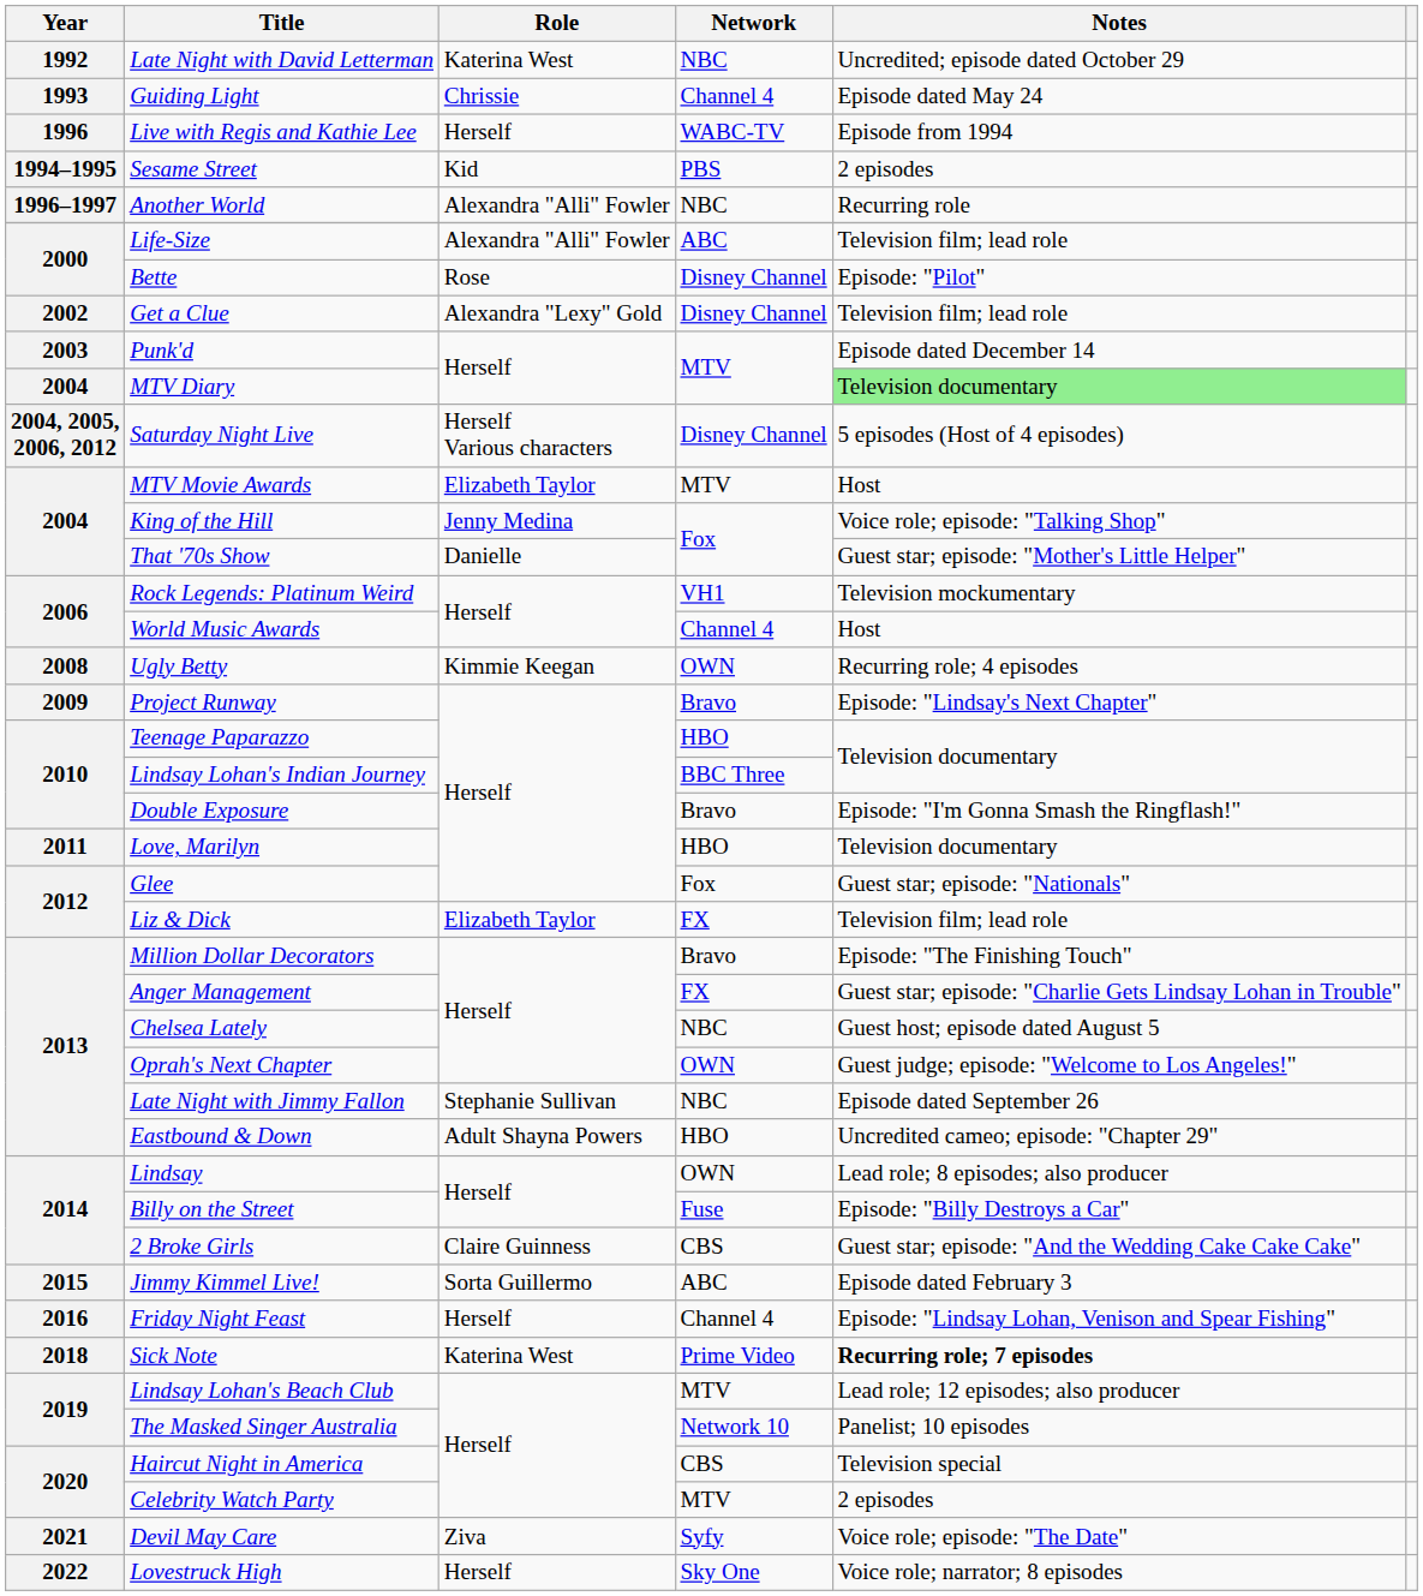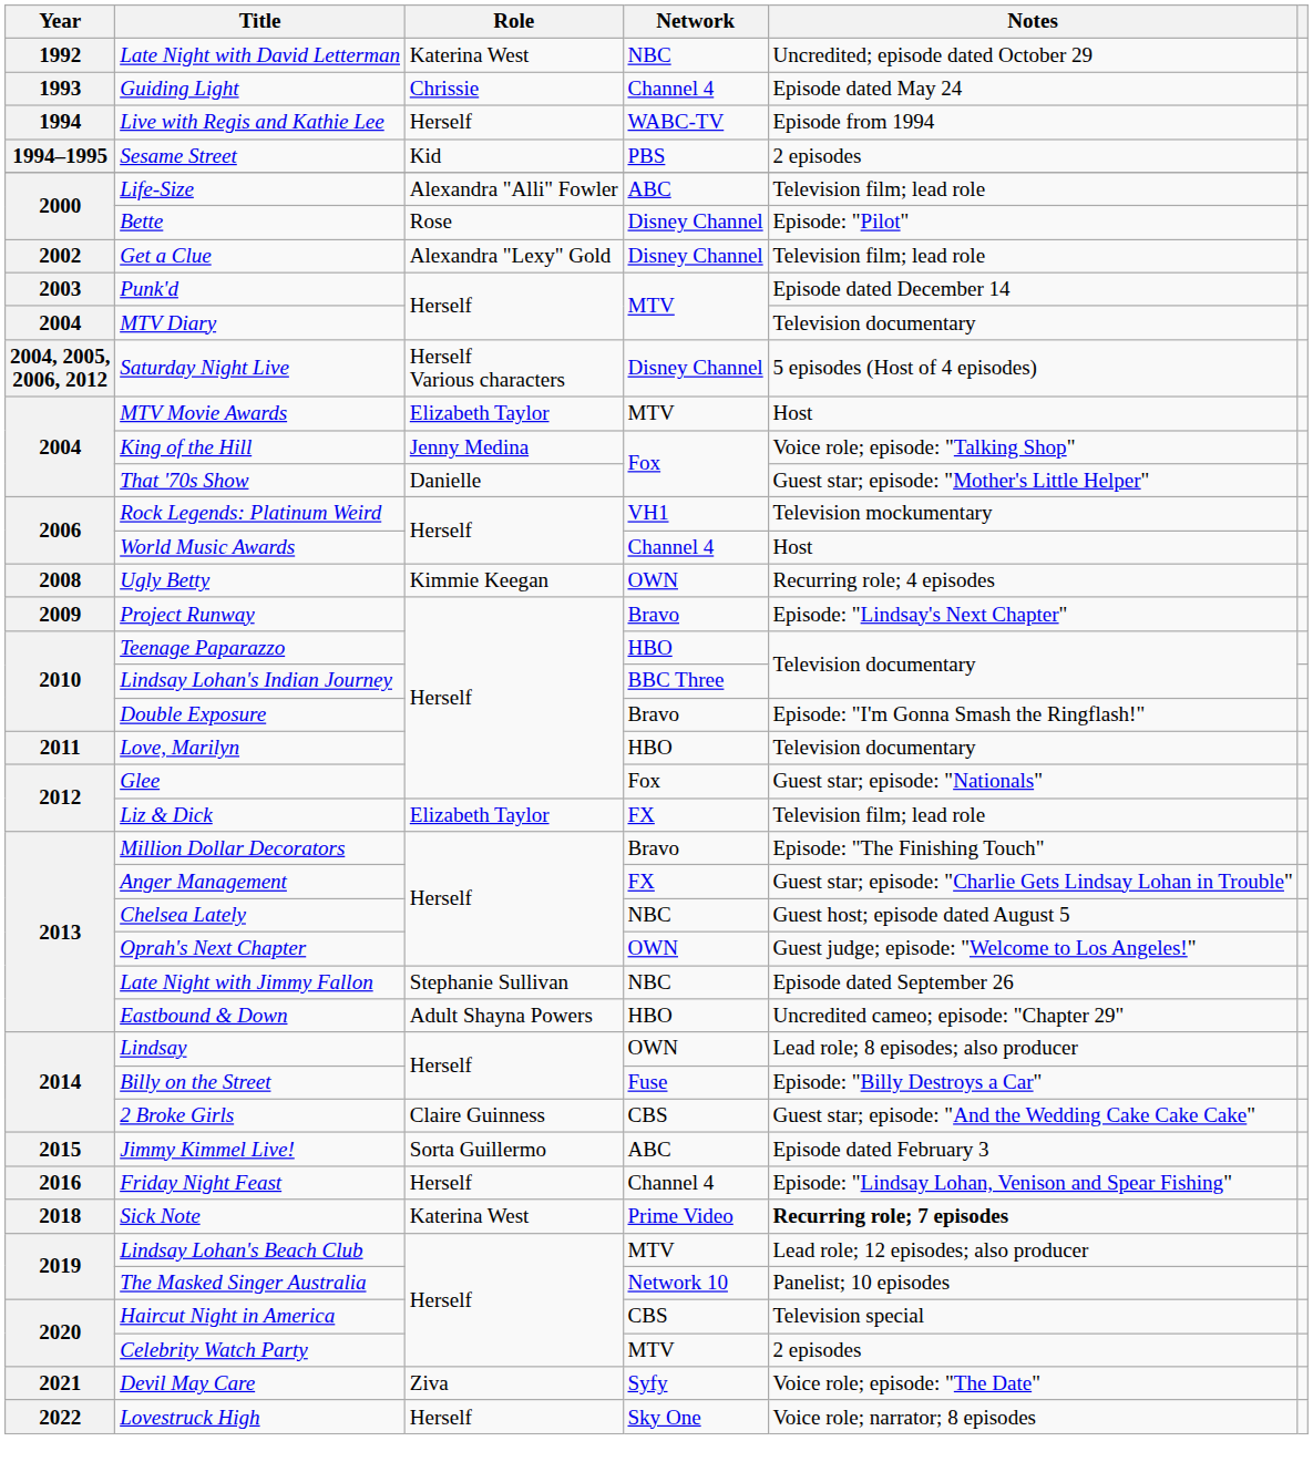 <table class="wikitable plainrowheaders sortable">
 <tr>
 <th scope="col">Year</th>
 <th scope="col">Title</th>
 <th scope="col">Role</th>
 <th scope="col">Network</th>
 <th scope="col" class="unsortable">Notes</th>
 <th scope="col" class="unsortable"></th>
 </tr>
 <tr>
 <th scope=row>1992</th>
 <td><em><a href='#'>Late Night with David Letterman</a></em></td>
 <td>Katerina West</td>
 <td><a href='#'>NBC</a></td>
 <td>Uncredited; episode dated October 29</td>
 <td></td>
 </tr>
 <tr>
 <th scope=row>1993</th>
 <td><em><a href='#'>Guiding Light</a></em></td>
 <td><a href='#'>Chrissie</a></td>
 <td><a href='#'>Channel 4</a></td>
 <td>Episode dated May 24</td>
 <td></td>
 </tr>
 <tr>
-<th scope=row>1996</th>
+<th scope=row>1994</th>
 <td><em><a href='#'>Live with Regis and Kathie Lee</a></em></td>
 <td>Herself</td>
 <td><a href='#'>WABC-TV</a></td>
 <td>Episode from 1994</td>
 <td></td>
 </tr>
 <tr>
 <th scope=row>1994–1995</th>
 <td><em><a href='#'>Sesame Street</a></em></td>
 <td>Kid</td>
 <td><a href='#'>PBS</a></td>
 <td>2 episodes</td>
-<td></td>
-</tr>
-<tr>
-<th scope=row>1996–1997</th>
-<td><em><a href='#'>Another World</a></em></td>
-<td>Alexandra "Alli" Fowler</td>
-<td>NBC</td>
-<td>Recurring role</td>
 <td></td>
 </tr>
 <tr>
 </tr>
 <tr>
 <th scope="row" rowspan="2">2000</th>
 <td><em><a href='#'>Life-Size</a></em></td>
 <td>Alexandra "Alli" Fowler</td>
 <td><a href='#'>ABC</a></td>
 <td>Television film; lead role</td>
 <td></td>
 </tr>
 <tr>
 <td><em><a href='#'>Bette</a></em></td>
 <td>Rose</td>
 <td><a href='#'>Disney Channel</a></td>
 <td>Episode: "<a href='#'>Pilot</a>"</td>
 <td></td>
 </tr>
 <tr>
 <th scope="row">2002</th>
 <td><em><a href='#'>Get a Clue</a></em></td>
 <td>Alexandra "Lexy" Gold</td>
 <td><a href='#'>Disney Channel</a></td>
 <td>Television film; lead role</td>
 <td></td>
 </tr>
 <tr>
 <th scope=row>2003</th>
 <td><em><a href='#'>Punk'd</a></em></td>
 <td rowspan="2">Herself</td>
 <td rowspan="2"><a href='#'>MTV</a></td>
 <td>Episode dated December 14</td>
 <td></td>
 </tr>
 <tr>
 <th scope="row">2004</th>
 <td><em><a href='#'>MTV Diary</a></em></td>
-<td style="background: lightgreen;">Television documentary</td>
+<td>Television documentary</td>
 <td></td>
 </tr>
 <tr>
 <th scope=row>2004, 2005,<br>2006, 2012</th>
 <td><em><a href='#'>Saturday Night Live</a></em></td>
 <td>Herself<br>Various characters</td>
 <td><a href='#'>Disney Channel</a></td>
 <td>5 episodes (Host of 4 episodes)</td>
 <td></td>
 </tr>
 <tr>
 <th scope="row" rowspan="3">2004</th>
 <td><em><a href='#'>MTV Movie Awards</a></em></td>
 <td><a href='#'>Elizabeth Taylor</a></td>
 <td>MTV</td>
 <td>Host</td>
 <td></td>
 </tr>
 <tr>
 <td><em><a href='#'>King of the Hill</a></em></td>
 <td><a href='#'>Jenny Medina</a></td>
 <td rowspan="2"><a href='#'>Fox</a></td>
 <td>Voice role; episode: "<a href='#'>Talking Shop</a>"</td>
 <td></td>
 </tr>
 <tr>
 <td><em><a href='#'>That '70s Show</a></em></td>
 <td>Danielle</td>
 <td>Guest star; episode: "<a href='#'>Mother's Little Helper</a>"</td>
 <td></td>
 </tr>
 <tr>
 <th scope=row rowspan="2">2006</th>
 <td><em><a href='#'>Rock Legends: Platinum Weird</a></em></td>
 <td rowspan="2">Herself</td>
 <td><a href='#'>VH1</a></td>
 <td>Television mockumentary</td>
 <td></td>
 </tr>
 <tr>
 <td><em><a href='#'>World Music Awards</a></em></td>
 <td><a href='#'>Channel 4</a></td>
 <td>Host</td>
 <td></td>
 </tr>
 <tr>
 <th scope="row">2008</th>
 <td><em><a href='#'>Ugly Betty</a></em></td>
 <td>Kimmie Keegan</td>
 <td><a href='#'>OWN</a></td>
 <td>Recurring role; 4 episodes</td>
 <td></td>
 </tr>
 <tr>
 <th scope=row>2009</th>
 <td><em><a href='#'>Project Runway</a></em></td>
 <td rowspan="6">Herself</td>
 <td><a href='#'>Bravo</a></td>
 <td>Episode: "<a href='#'>Lindsay's Next Chapter</a>"</td>
 <td></td>
 </tr>
 <tr>
 <th scope="row" rowspan="3">2010</th>
 <td><em><a href='#'>Teenage Paparazzo</a></em></td>
 <td><a href='#'>HBO</a></td>
 <td rowspan="2">Television documentary</td>
 <td></td>
 </tr>
 <tr>
 <td><em><a href='#'>Lindsay Lohan's Indian Journey</a></em></td>
 <td><a href='#'>BBC Three</a></td>
 <td></td>
 </tr>
 <tr>
 <td><em><a href='#'>Double Exposure</a></em></td>
 <td>Bravo</td>
 <td>Episode: "I'm Gonna Smash the Ringflash!"</td>
 <td></td>
 </tr>
 <tr>
 <th scope=row>2011</th>
 <td><em><a href='#'>Love, Marilyn</a></em></td>
 <td>HBO</td>
 <td>Television documentary</td>
 <td></td>
 </tr>
 <tr>
 <th scope=row rowspan="2">2012</th>
 <td><em><a href='#'>Glee</a></em></td>
 <td>Fox</td>
 <td>Guest star; episode: "<a href='#'>Nationals</a>"</td>
 <td></td>
 </tr>
 <tr>
 <td><em><a href='#'>Liz & Dick</a></em></td>
 <td><a href='#'>Elizabeth Taylor</a></td>
 <td><a href='#'>FX</a></td>
 <td>Television film; lead role</td>
 <td></td>
 </tr>
 <tr>
 <th scope="row" rowspan="6">2013</th>
 <td><em><a href='#'>Million Dollar Decorators</a></em></td>
 <td rowspan="4">Herself</td>
 <td>Bravo</td>
 <td>Episode: "The Finishing Touch"</td>
 <td></td>
 </tr>
 <tr>
 <td><em><a href='#'>Anger Management</a></em></td>
 <td><a href='#'>FX</a></td>
 <td>Guest star; episode: "<a href='#'>Charlie Gets Lindsay Lohan in Trouble</a>"</td>
 <td></td>
 </tr>
 <tr>
 <td><em><a href='#'>Chelsea Lately</a></em></td>
 <td>NBC</td>
 <td>Guest host; episode dated August 5</td>
 <td></td>
 </tr>
 <tr>
 <td><em><a href='#'>Oprah's Next Chapter</a></em></td>
 <td><a href='#'>OWN</a></td>
 <td>Guest judge; episode: "<a href='#'>Welcome to Los Angeles!</a>"</td>
 <td></td>
 </tr>
 <tr>
 <td><em><a href='#'>Late Night with Jimmy Fallon</a></em></td>
 <td>Stephanie Sullivan</td>
 <td>NBC</td>
 <td>Episode dated September 26</td>
 <td></td>
 </tr>
 <tr>
 <td><em><a href='#'>Eastbound & Down</a></em></td>
 <td>Adult Shayna Powers</td>
 <td>HBO</td>
 <td>Uncredited cameo; episode: "Chapter 29"</td>
 <td></td>
 </tr>
 <tr>
 <th scope="row" rowspan="3">2014</th>
 <td><em><a href='#'>Lindsay</a></em></td>
 <td rowspan="2">Herself</td>
 <td>OWN</td>
 <td>Lead role; 8 episodes; also producer</td>
 <td></td>
 </tr>
 <tr>
 <td><em><a href='#'>Billy on the Street</a></em></td>
 <td><a href='#'>Fuse</a></td>
 <td>Episode: "<a href='#'>Billy Destroys a Car</a>"</td>
 <td></td>
 </tr>
 <tr>
 <td><em><a href='#'>2 Broke Girls</a></em></td>
 <td>Claire Guinness</td>
 <td>CBS</td>
 <td>Guest star; episode: "<a href='#'>And the Wedding Cake Cake Cake</a>"</td>
 <td></td>
 </tr>
 <tr>
 <th scope="row">2015</th>
 <td><em><a href='#'>Jimmy Kimmel Live!</a></em></td>
 <td>Sorta Guillermo</td>
 <td>ABC</td>
 <td>Episode dated February 3</td>
 <td></td>
 </tr>
 <tr>
 <th scope=row>2016</th>
 <td><em><a href='#'>Friday Night Feast</a></em></td>
 <td>Herself</td>
 <td>Channel 4</td>
 <td>Episode: "<a href='#'>Lindsay Lohan, Venison and Spear Fishing</a>"</td>
 <td></td>
 </tr>
 <tr>
 <th scope=row>2018</th>
 <td><em><a href='#'>Sick Note</a></em></td>
 <td>Katerina West</td>
 <td><a href='#'>Prime Video</a></td>
 <td><strong>Recurring role; 7 episodes</strong></td>
 <td></td>
 </tr>
 <tr>
 <th scope="row" rowspan="2">2019</th>
 <td><em><a href='#'>Lindsay Lohan's Beach Club</a></em></td>
 <td rowspan="4">Herself</td>
 <td>MTV</td>
 <td>Lead role; 12 episodes; also producer</td>
 <td></td>
 </tr>
 <tr>
 <td><em><a href='#'>The Masked Singer Australia</a></em></td>
 <td><a href='#'>Network 10</a></td>
 <td>Panelist; 10 episodes</td>
 <td></td>
 </tr>
 <tr>
 <th scope="row" rowspan="2">2020</th>
 <td><em><a href='#'>Haircut Night in America</a></em></td>
 <td>CBS</td>
 <td>Television special</td>
 <td></td>
 </tr>
 <tr>
 <td><em><a href='#'>Celebrity Watch Party</a></em></td>
 <td>MTV</td>
 <td>2 episodes</td>
 <td></td>
 </tr>
 <tr>
 <th scope=row>2021</th>
 <td><em><a href='#'>Devil May Care</a></em></td>
 <td>Ziva</td>
 <td><a href='#'>Syfy</a></td>
 <td>Voice role; episode: "<a href='#'>The Date</a>"</td>
 <td></td>
 </tr>
 <tr>
 <th scope=row>2022</th>
 <td><em><a href='#'>Lovestruck High</a></em></td>
 <td>Herself</td>
 <td><a href='#'>Sky One</a></td>
 <td>Voice role; narrator; 8 episodes</td>
 <td></td>
 </tr>
 </table>
